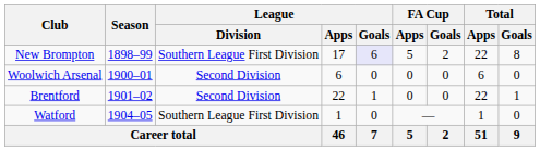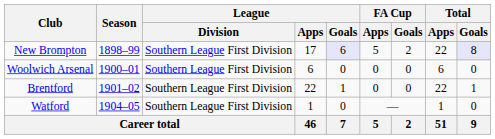 <table class="wikitable" style="text-align: center;">
 <tr>
 <th rowspan="2">Club</th>
 <th rowspan="2">Season</th>
 <th colspan="3">League</th>
 <th colspan="2">FA Cup</th>
 <th colspan="2">Total</th>
 </tr>
 <tr>
 <th>Division</th>
 <th>Apps</th>
 <th>Goals</th>
 <th>Apps</th>
 <th>Goals</th>
 <th>Apps</th>
 <th>Goals</th>
 </tr>
 <tr>
 <td><a href='#'>New Brompton</a></td>
 <td><a href='#'>1898–99</a></td>
 <td><a href='#'>Southern League</a> First Division</td>
 <td>17</td>
 <td style="background: lavender;">6</td>
 <td>5</td>
 <td>2</td>
 <td>22</td>
-<td>8</td>
+<td style="background: lavender;">8</td>
 </tr>
 <tr>
 <td><a href='#'>Woolwich Arsenal</a></td>
 <td><a href='#'>1900–01</a></td>
-<td><a href='#'>Second Division</a></td>
+<td><a href='#'>Southern League</a> First Division</td>
 <td>6</td>
 <td>0</td>
 <td>0</td>
 <td>0</td>
 <td>6</td>
 <td>0</td>
 </tr>
 <tr>
 <td><a href='#'>Brentford</a></td>
 <td><a href='#'>1901–02</a></td>
-<td><a href='#'>Second Division</a></td>
+<td>Southern League First Division</td>
 <td>22</td>
 <td>1</td>
 <td>0</td>
 <td>0</td>
 <td>22</td>
 <td>1</td>
 </tr>
 <tr>
 <td><a href='#'>Watford</a></td>
 <td><a href='#'>1904–05</a></td>
 <td>Southern League First Division</td>
 <td>1</td>
 <td>0</td>
 <td colspan="2">—</td>
 <td>1</td>
 <td>0</td>
 </tr>
 <tr>
 <th colspan="3">Career total</th>
 <th>46</th>
 <th>7</th>
 <th>5</th>
 <th>2</th>
 <th>51</th>
 <th>9</th>
 </tr>
 </table>
